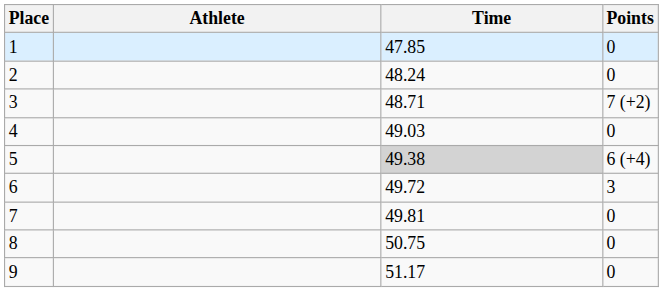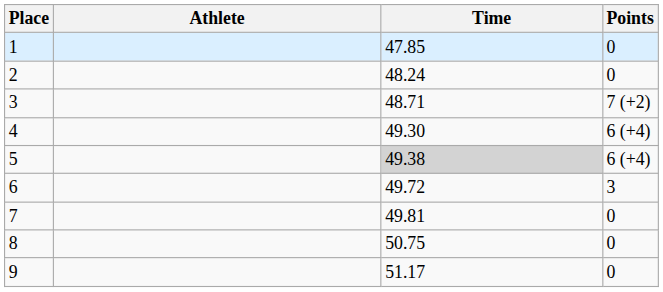 <table class="wikitable sortable">
 <tr>
 <th>Place</th>
 <th style="width:18em">Athlete</th>
 <th style="width:12em">Time</th>
 <th>Points</th>
 </tr>
 <tr style="background:#daefff;">
 <td>1 </td>
 <td></td>
 <td>47.85</td>
 <td>0</td>
 </tr>
 <tr>
 <td>2</td>
 <td></td>
 <td>48.24</td>
 <td>0</td>
 </tr>
 <tr>
 <td>3</td>
 <td></td>
 <td>48.71</td>
 <td>7 (+2)</td>
 </tr>
 <tr>
 <td>4</td>
 <td></td>
-<td>49.03</td>
-<td>0</td>
+<td>49.30</td>
+<td>6 (+4)</td>
 </tr>
 <tr>
 <td>5</td>
 <td></td>
 <td style="background: lightgrey;">49.38 </td>
 <td>6 (+4)</td>
 </tr>
 <tr>
 <td>6</td>
 <td></td>
 <td>49.72</td>
 <td>3</td>
 </tr>
 <tr>
 <td>7</td>
 <td></td>
 <td>49.81</td>
 <td>0</td>
 </tr>
 <tr>
 <td>8</td>
 <td></td>
 <td>50.75</td>
 <td>0</td>
 </tr>
 <tr>
 <td>9</td>
 <td></td>
 <td>51.17</td>
 <td>0</td>
 </tr>
 </table>
